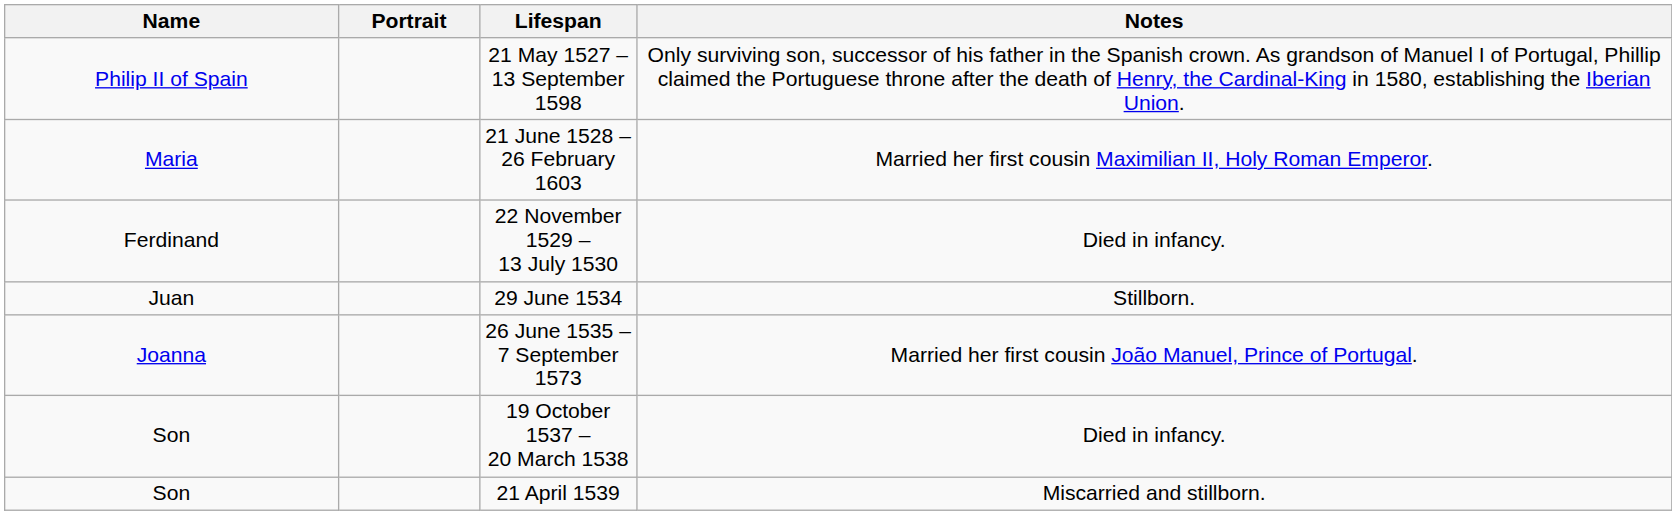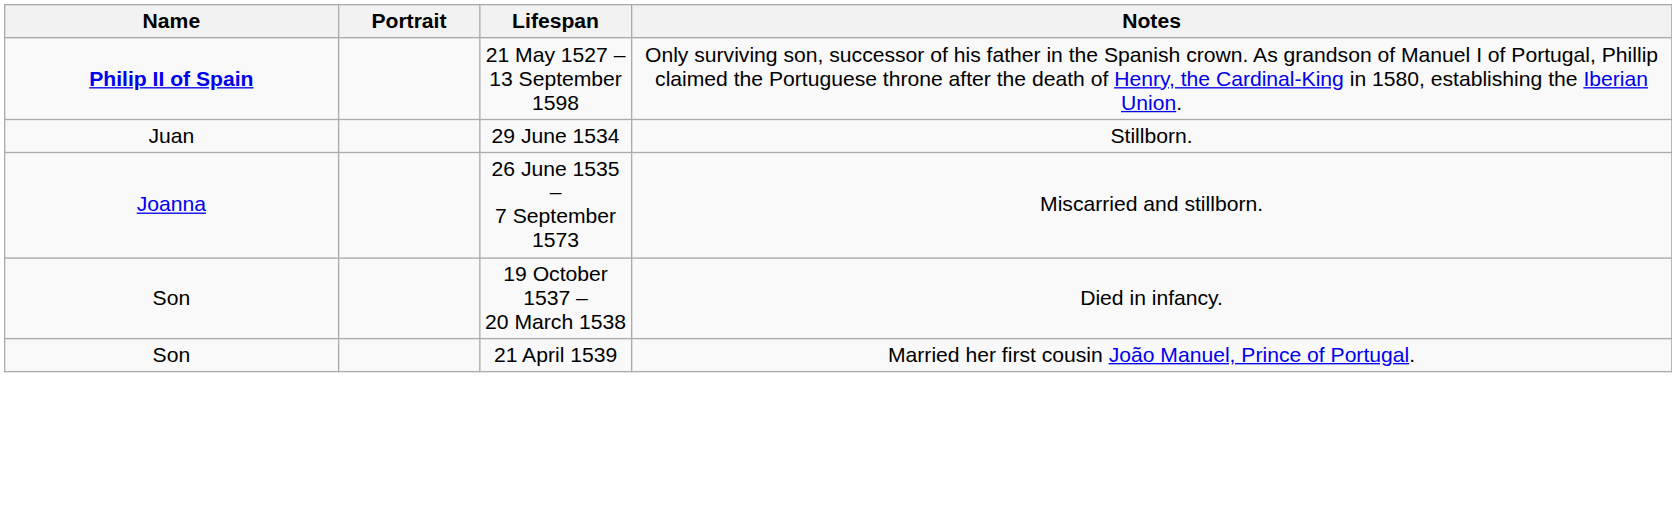 <table style="text-align:center; width:100%" class="wikitable">
 <tr>
 <th style="width:20%;">Name</th>
 <th style="width:100px;">Portrait</th>
 <th>Lifespan</th>
 <th>Notes</th>
 </tr>
 <tr>
-<td><a href='#'>Philip II of Spain</a></td>
+<td><strong><a href='#'>Philip II of Spain</a></strong></td>
 <td></td>
 <td>21 May 1527 –<br> 13 September 1598</td>
 <td>Only surviving son, successor of his father in the Spanish crown. As grandson of Manuel I of Portugal, Phillip claimed the Portuguese throne after the death of <a href='#'>Henry, the Cardinal-King</a> in 1580, establishing the <a href='#'>Iberian Union</a>.</td>
-</tr>
-<tr>
-<td><a href='#'>Maria</a></td>
-<td></td>
-<td>21 June 1528 –<br>26 February 1603</td>
-<td>Married her first cousin <a href='#'>Maximilian II, Holy Roman Emperor</a>.</td>
-</tr>
-<tr>
-<td>Ferdinand</td>
-<td></td>
-<td>22 November 1529 –<br> 13 July 1530</td>
-<td>Died in infancy.</td>
 </tr>
 <tr>
 <td>Juan</td>
 <td></td>
 <td>29 June 1534</td>
 <td>Stillborn.</td>
 </tr>
 <tr>
 <td><a href='#'>Joanna</a></td>
 <td></td>
 <td>26 June 1535 –<br>7 September 1573</td>
-<td>Married her first cousin <a href='#'>João Manuel, Prince of Portugal</a>.</td>
+<td>Miscarried and stillborn.</td>
 </tr>
 <tr>
 <td>Son</td>
 <td></td>
 <td>19 October 1537 –<br> 20 March 1538</td>
 <td>Died in infancy.</td>
 </tr>
 <tr>
 <td>Son</td>
 <td></td>
 <td>21 April 1539</td>
-<td>Miscarried and stillborn.</td>
+<td>Married her first cousin <a href='#'>João Manuel, Prince of Portugal</a>.</td>
 </tr>
 </table>
